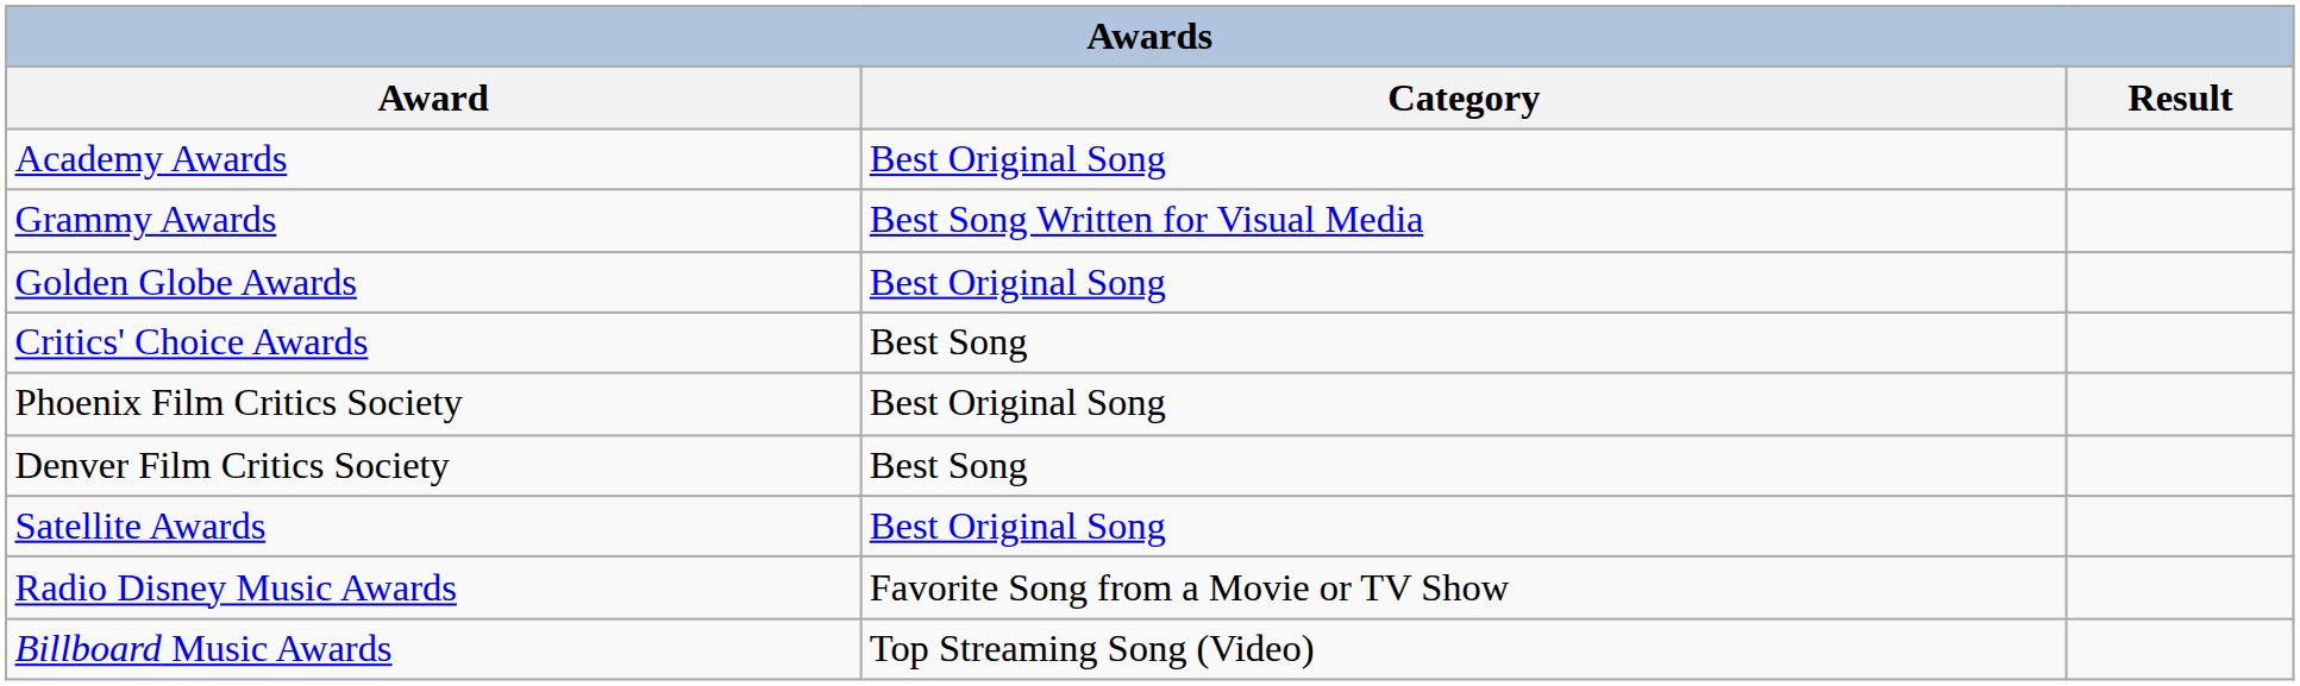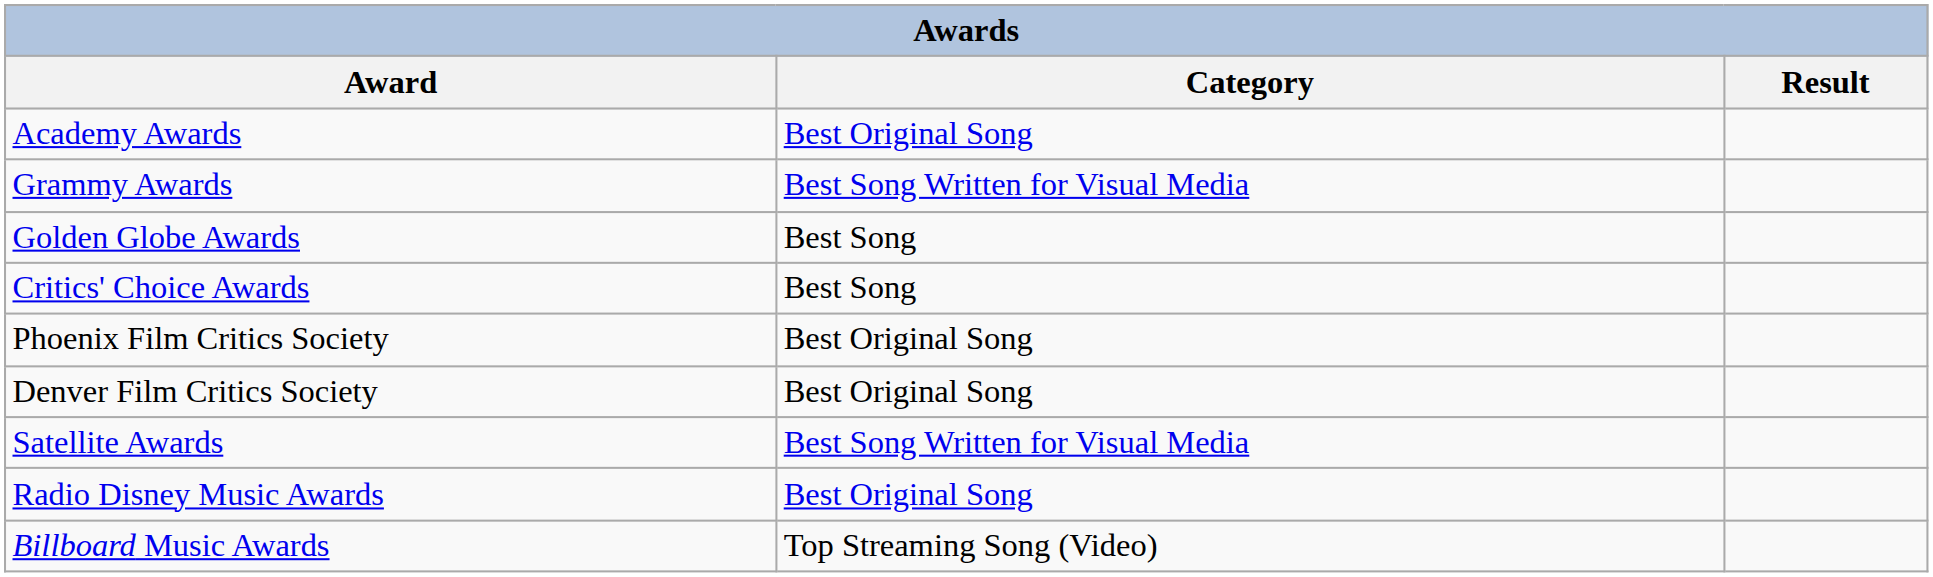 <table class="wikitable" style="width:75%;">
 <tr style="background:#ccc; text-align:center;">
 <th colspan="4" style="background: LightSteelBlue;">Awards</th>
 </tr>
 <tr style="background:#ccc; text-align:center;">
 <th>Award</th>
 <th>Category</th>
 <th>Result</th>
 </tr>
 <tr>
 <td><a href='#'>Academy Awards</a></td>
 <td><a href='#'>Best Original Song</a></td>
 <td></td>
 </tr>
 <tr>
 <td><a href='#'>Grammy Awards</a></td>
 <td><a href='#'>Best Song Written for Visual Media</a></td>
 <td></td>
 </tr>
 <tr>
 <td><a href='#'>Golden Globe Awards</a></td>
-<td><a href='#'>Best Original Song</a></td>
+<td>Best Song</td>
 <td></td>
 </tr>
 <tr>
 <td><a href='#'>Critics' Choice Awards</a></td>
 <td>Best Song</td>
 <td></td>
 </tr>
 <tr>
 <td>Phoenix Film Critics Society</td>
 <td>Best Original Song</td>
 <td></td>
 </tr>
 <tr>
 <td>Denver Film Critics Society</td>
-<td>Best Song</td>
+<td>Best Original Song</td>
 <td></td>
 </tr>
 <tr>
 <td><a href='#'>Satellite Awards</a></td>
-<td><a href='#'>Best Original Song</a></td>
+<td><a href='#'>Best Song Written for Visual Media</a></td>
 <td></td>
 </tr>
 <tr>
 <td><a href='#'>Radio Disney Music Awards</a></td>
-<td>Favorite Song from a Movie or TV Show</td>
+<td><a href='#'>Best Original Song</a></td>
 <td></td>
 </tr>
 <tr>
 <td><a href='#'><em>Billboard</em> Music Awards</a></td>
 <td>Top Streaming Song (Video)</td>
 <td></td>
 </tr>
 </table>
